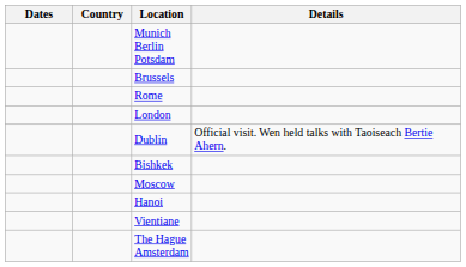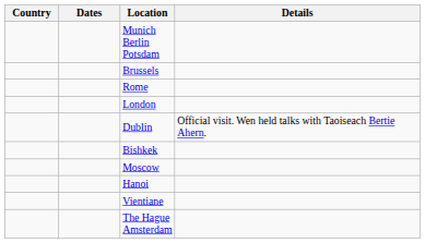 <table class="wikitable sortable mw-collapsible" border="1" style="margin: 1em auto 1em auto">
 <tr>
+<th style="width: 13%;">Country</th>
 <th style="width: 15%;">Dates</th>
-<th style="width: 13%;">Country</th>
 <th style="width: 12%;">Location</th>
 <th style="width: 60%;">Details</th>
 </tr>
 <tr>
 <td></td>
 <td></td>
 <td><a href='#'>Munich</a><br><a href='#'>Berlin</a><br><a href='#'>Potsdam</a></td>
 <td></td>
 </tr>
 <tr>
 <td></td>
 <td></td>
 <td><a href='#'>Brussels</a></td>
 <td></td>
 </tr>
 <tr>
 <td></td>
 <td></td>
 <td><a href='#'>Rome</a></td>
 <td></td>
 </tr>
 <tr>
 <td></td>
 <td></td>
 <td><a href='#'>London</a></td>
 <td></td>
 </tr>
 <tr>
 <td></td>
 <td></td>
 <td><a href='#'>Dublin</a></td>
 <td>Official visit. Wen held talks with Taoiseach <a href='#'>Bertie Ahern</a>.</td>
 </tr>
 <tr>
 <td></td>
 <td></td>
 <td><a href='#'>Bishkek</a></td>
 <td></td>
 </tr>
 <tr>
 <td></td>
 <td></td>
 <td><a href='#'>Moscow</a></td>
 <td></td>
 </tr>
 <tr>
 <td></td>
 <td></td>
 <td><a href='#'>Hanoi</a></td>
 <td></td>
 </tr>
 <tr>
 <td></td>
 <td></td>
 <td><a href='#'>Vientiane</a></td>
 <td></td>
 </tr>
 <tr>
 <td></td>
 <td></td>
 <td><a href='#'>The Hague</a><br><a href='#'>Amsterdam</a></td>
 <td></td>
 </tr>
 </table>
